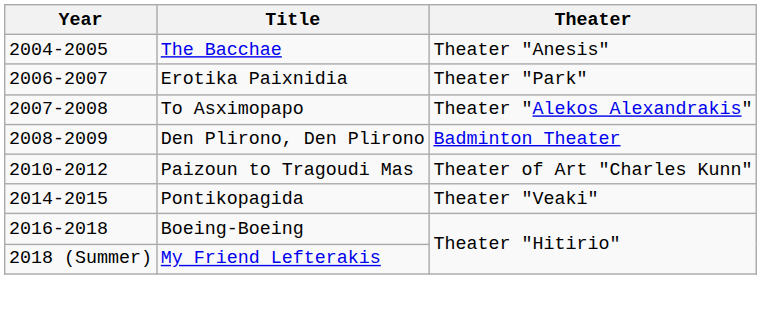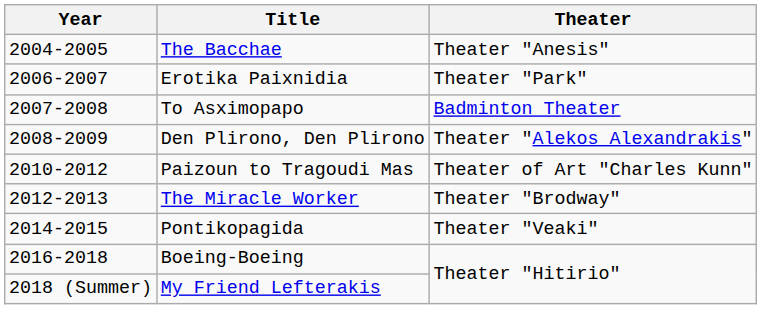 <table class="wikitable sortable">
 <tr>
 <th>Year</th>
 <th>Title</th>
 <th>Theater</th>
 </tr>
 <tr>
 <td>2004-2005</td>
 <td><a href='#'>The Bacchae</a></td>
 <td>Theater "Anesis"</td>
 </tr>
 <tr>
 <td>2006-2007</td>
 <td>Erotika Paixnidia</td>
 <td>Theater "Park"</td>
 </tr>
 <tr>
 <td>2007-2008</td>
 <td>To Asximopapo</td>
-<td>Theater "<a href='#'>Alekos Alexandrakis</a>"</td>
+<td><a href='#'>Badminton Theater</a></td>
 </tr>
 <tr>
 <td>2008-2009</td>
 <td>Den Plirono, Den Plirono</td>
-<td><a href='#'>Badminton Theater</a></td>
+<td>Theater "<a href='#'>Alekos Alexandrakis</a>"</td>
 </tr>
 <tr>
 <td>2010-2012</td>
 <td>Paizoun to Tragoudi Mas</td>
 <td>Theater of Art "Charles Kunn"</td>
+</tr>
+<tr>
+<td>2012-2013</td>
+<td><a href='#'>The Miracle Worker</a></td>
+<td>Theater "Brodway"</td>
 </tr>
 <tr>
 <td>2014-2015</td>
 <td>Pontikopagida</td>
 <td>Theater "Veaki"</td>
 </tr>
 <tr>
 <td>2016-2018</td>
 <td>Boeing-Boeing</td>
 <td rowspan=2>Theater "Hitirio"</td>
 </tr>
 <tr>
 <td>2018 (Summer)</td>
 <td><a href='#'>My Friend Lefterakis</a></td>
 </tr>
 </table>
